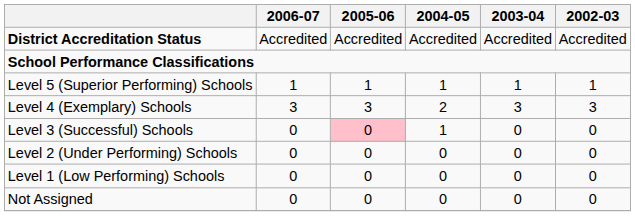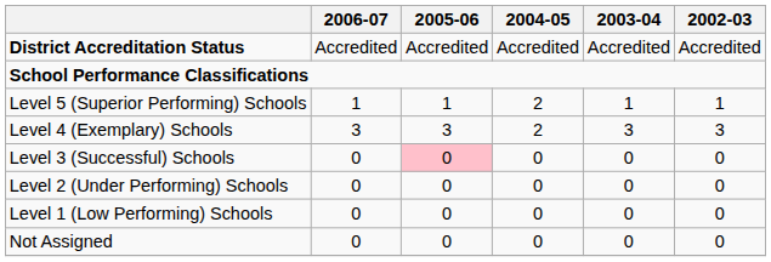 <table class="wikitable" style="font-size: 95%;">
 <tr>
 <th></th>
 <th>2006-07</th>
 <th>2005-06</th>
 <th>2004-05</th>
 <th>2003-04</th>
 <th>2002-03</th>
 </tr>
 <tr>
 <td align="left"><strong>District Accreditation Status</strong></td>
 <td align="center">Accredited</td>
 <td align="center">Accredited</td>
 <td align="center">Accredited</td>
 <td align="center">Accredited</td>
 <td align="center">Accredited</td>
 </tr>
 <tr>
 <td align="left" colspan="6"><strong>School Performance Classifications</strong></td>
 </tr>
 <tr>
 <td align="left">Level 5 (Superior Performing) Schools</td>
 <td align="center">1</td>
 <td align="center">1</td>
-<td align="center">1</td>
+<td align="center">2</td>
 <td align="center">1</td>
 <td align="center">1</td>
 </tr>
 <tr>
 <td align="left">Level 4 (Exemplary) Schools</td>
 <td align="center">3</td>
 <td align="center">3</td>
 <td align="center">2</td>
 <td align="center">3</td>
 <td align="center">3</td>
 </tr>
 <tr>
 <td align="left">Level 3 (Successful) Schools</td>
 <td align="center">0</td>
 <td align="center" style="background: pink;">0</td>
-<td align="center">1</td>
+<td align="center">0</td>
 <td align="center">0</td>
 <td align="center">0</td>
 </tr>
 <tr>
 <td align="left">Level 2 (Under Performing) Schools</td>
 <td align="center">0</td>
 <td align="center">0</td>
 <td align="center">0</td>
 <td align="center">0</td>
 <td align="center">0</td>
 </tr>
 <tr>
 <td align="left">Level 1 (Low Performing) Schools</td>
 <td align="center">0</td>
 <td align="center">0</td>
 <td align="center">0</td>
 <td align="center">0</td>
 <td align="center">0</td>
 </tr>
 <tr>
 <td align="left">Not Assigned</td>
 <td align="center">0</td>
 <td align="center">0</td>
 <td align="center">0</td>
 <td align="center">0</td>
 <td align="center">0</td>
 </tr>
 <tr>
 </tr>
 </table>
